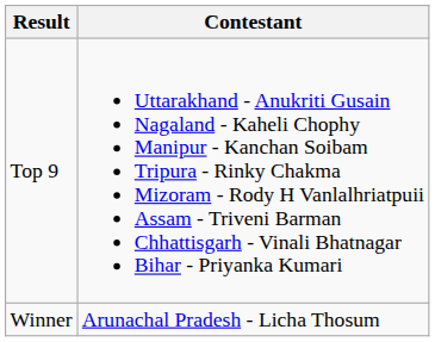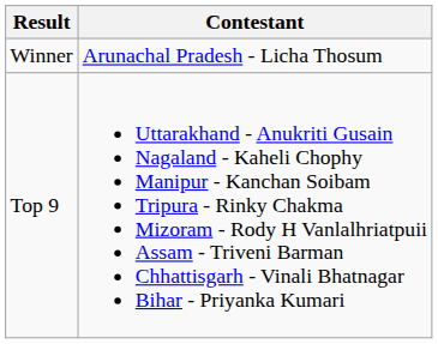 <table class="wikitable">
 <tr>
 <th>Result</th>
 <th>Contestant</th>
 </tr>
 <tr>
+<td>Winner</td>
+<td><a href='#'>Arunachal Pradesh</a> - Licha Thosum</td>
+</tr>
+<tr>
 <td>Top 9</td>
 <td><br><ul><li><a href='#'>Uttarakhand</a> - <a href='#'>Anukriti Gusain</a></li><li><a href='#'>Nagaland</a> - Kaheli Chophy</li><li><a href='#'>Manipur</a> - Kanchan Soibam</li><li><a href='#'>Tripura</a> - Rinky Chakma</li><li><a href='#'>Mizoram</a> - Rody H Vanlalhriatpuii</li><li><a href='#'>Assam</a> - Triveni Barman</li><li><a href='#'>Chhattisgarh</a> - Vinali Bhatnagar</li><li><a href='#'>Bihar</a> - Priyanka Kumari</li></ul></td>
 </tr>
-<tr>
-<td>Winner</td>
-<td><a href='#'>Arunachal Pradesh</a> - Licha Thosum</td>
-</tr>
 </table>
